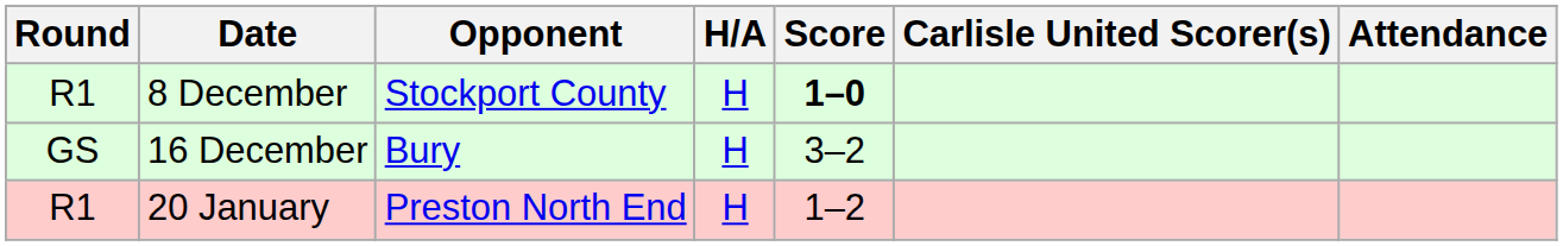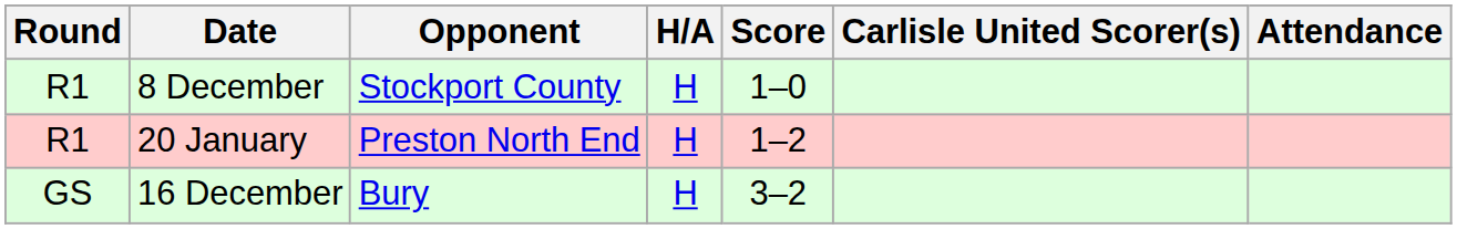 <table class="wikitable" style="text-align:center">
 <tr>
 <th>Round</th>
 <th>Date</th>
 <th>Opponent</th>
 <th>H/A</th>
 <th>Score</th>
 <th>Carlisle United Scorer(s)</th>
 <th>Attendance</th>
 </tr>
 <tr bgcolor=#ddffdd>
 <td>R1</td>
 <td align=left>8 December</td>
 <td align=left><a href='#'>Stockport County</a></td>
 <td><a href='#'>H</a></td>
-<td><strong>1–0</strong></td>
+<td>1–0</td>
+<td align=left></td>
+<td></td>
+</tr>
+<tr bgcolor=#FFCCCC>
+<td>R1</td>
+<td align=left>20 January</td>
+<td align=left><a href='#'>Preston North End</a></td>
+<td><a href='#'>H</a></td>
+<td>1–2</td>
 <td align=left></td>
 <td></td>
 </tr>
 <tr bgcolor=#ddffdd>
 <td>GS</td>
 <td align=left>16 December</td>
 <td align=left><a href='#'>Bury</a></td>
 <td><a href='#'>H</a></td>
 <td>3–2</td>
 <td align=left></td>
 <td></td>
 </tr>
-<tr bgcolor=#FFCCCC>
-<td>R1</td>
-<td align=left>20 January</td>
-<td align=left><a href='#'>Preston North End</a></td>
-<td><a href='#'>H</a></td>
-<td>1–2</td>
-<td align=left></td>
-<td></td>
-</tr>
 </table>
